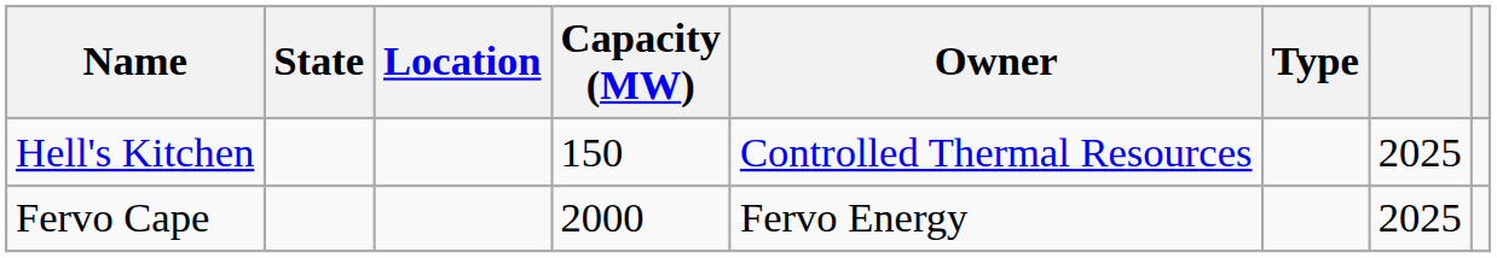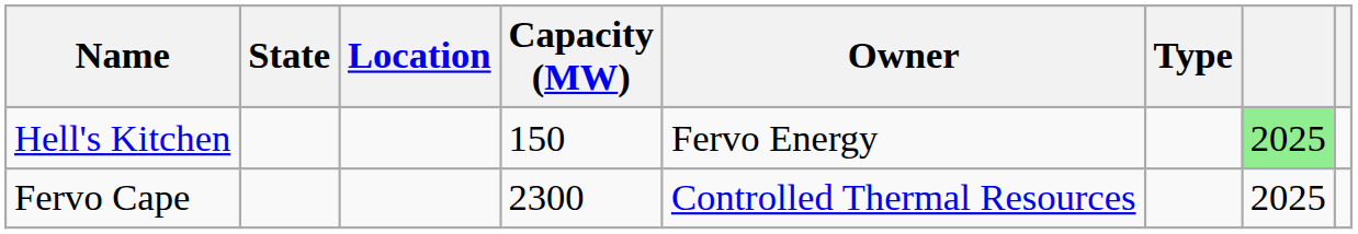 <table class="wikitable sortable">
 <tr>
 <th>Name</th>
 <th>State</th>
 <th><a href='#'>Location</a></th>
 <th>Capacity<br>(<a href='#'>MW</a>)</th>
 <th>Owner</th>
 <th>Type</th>
 <th></th>
 <th class="unsortable"></th>
 </tr>
 <tr>
 <td><a href='#'>Hell's Kitchen</a></td>
 <td></td>
 <td></td>
 <td>150</td>
-<td><a href='#'>Controlled Thermal Resources</a></td>
+<td>Fervo Energy</td>
 <td></td>
-<td>2025</td>
+<td style="background: lightgreen;">2025</td>
 <td></td>
 </tr>
 <tr>
 <td>Fervo Cape</td>
 <td></td>
 <td></td>
-<td>2000</td>
-<td>Fervo Energy</td>
+<td>2300</td>
+<td><a href='#'>Controlled Thermal Resources</a></td>
 <td></td>
 <td>2025</td>
 <td></td>
 </tr>
 </table>
